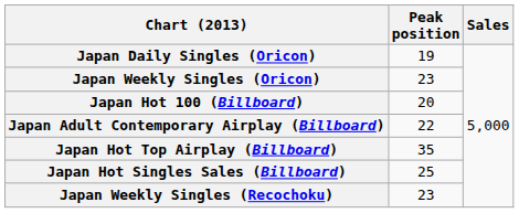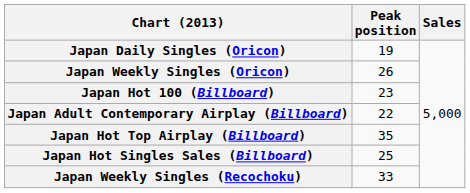 <table class="wikitable sortable plainrowheaders" style="text-align:center;">
 <tr>
 <th scope="col">Chart (2013)</th>
 <th scope="col">Peak<br>position</th>
 <th scope="col">Sales</th>
 </tr>
 <tr>
 <th scope="row">Japan Daily Singles (<a href='#'>Oricon</a>)</th>
 <td style="text-align:center;">19</td>
 <td rowspan="7" style="text-align:left;">5,000</td>
 </tr>
 <tr>
 <th scope="row">Japan Weekly Singles (<a href='#'>Oricon</a>)</th>
-<td style="text-align:center;">23</td>
+<td style="text-align:center;">26</td>
 </tr>
 <tr>
 <th scope="row">Japan Hot 100 (<em><a href='#'>Billboard</a></em>)</th>
-<td style="text-align:center;">20</td>
+<td style="text-align:center;">23</td>
 </tr>
 <tr>
 <th scope="row">Japan Adult Contemporary Airplay (<em><a href='#'>Billboard</a></em>)</th>
 <td style="text-align:center;">22</td>
 </tr>
 <tr>
 <th scope="row">Japan Hot Top Airplay (<em><a href='#'>Billboard</a></em>)</th>
 <td style="text-align:center;">35</td>
 </tr>
 <tr>
 <th scope="row">Japan Hot Singles Sales (<em><a href='#'>Billboard</a></em>)</th>
 <td style="text-align:center;">25</td>
 </tr>
 <tr>
 <th scope="row">Japan Weekly Singles (<a href='#'>Recochoku</a>)</th>
-<td style="text-align:center;">23</td>
+<td style="text-align:center;">33</td>
 </tr>
 </table>
